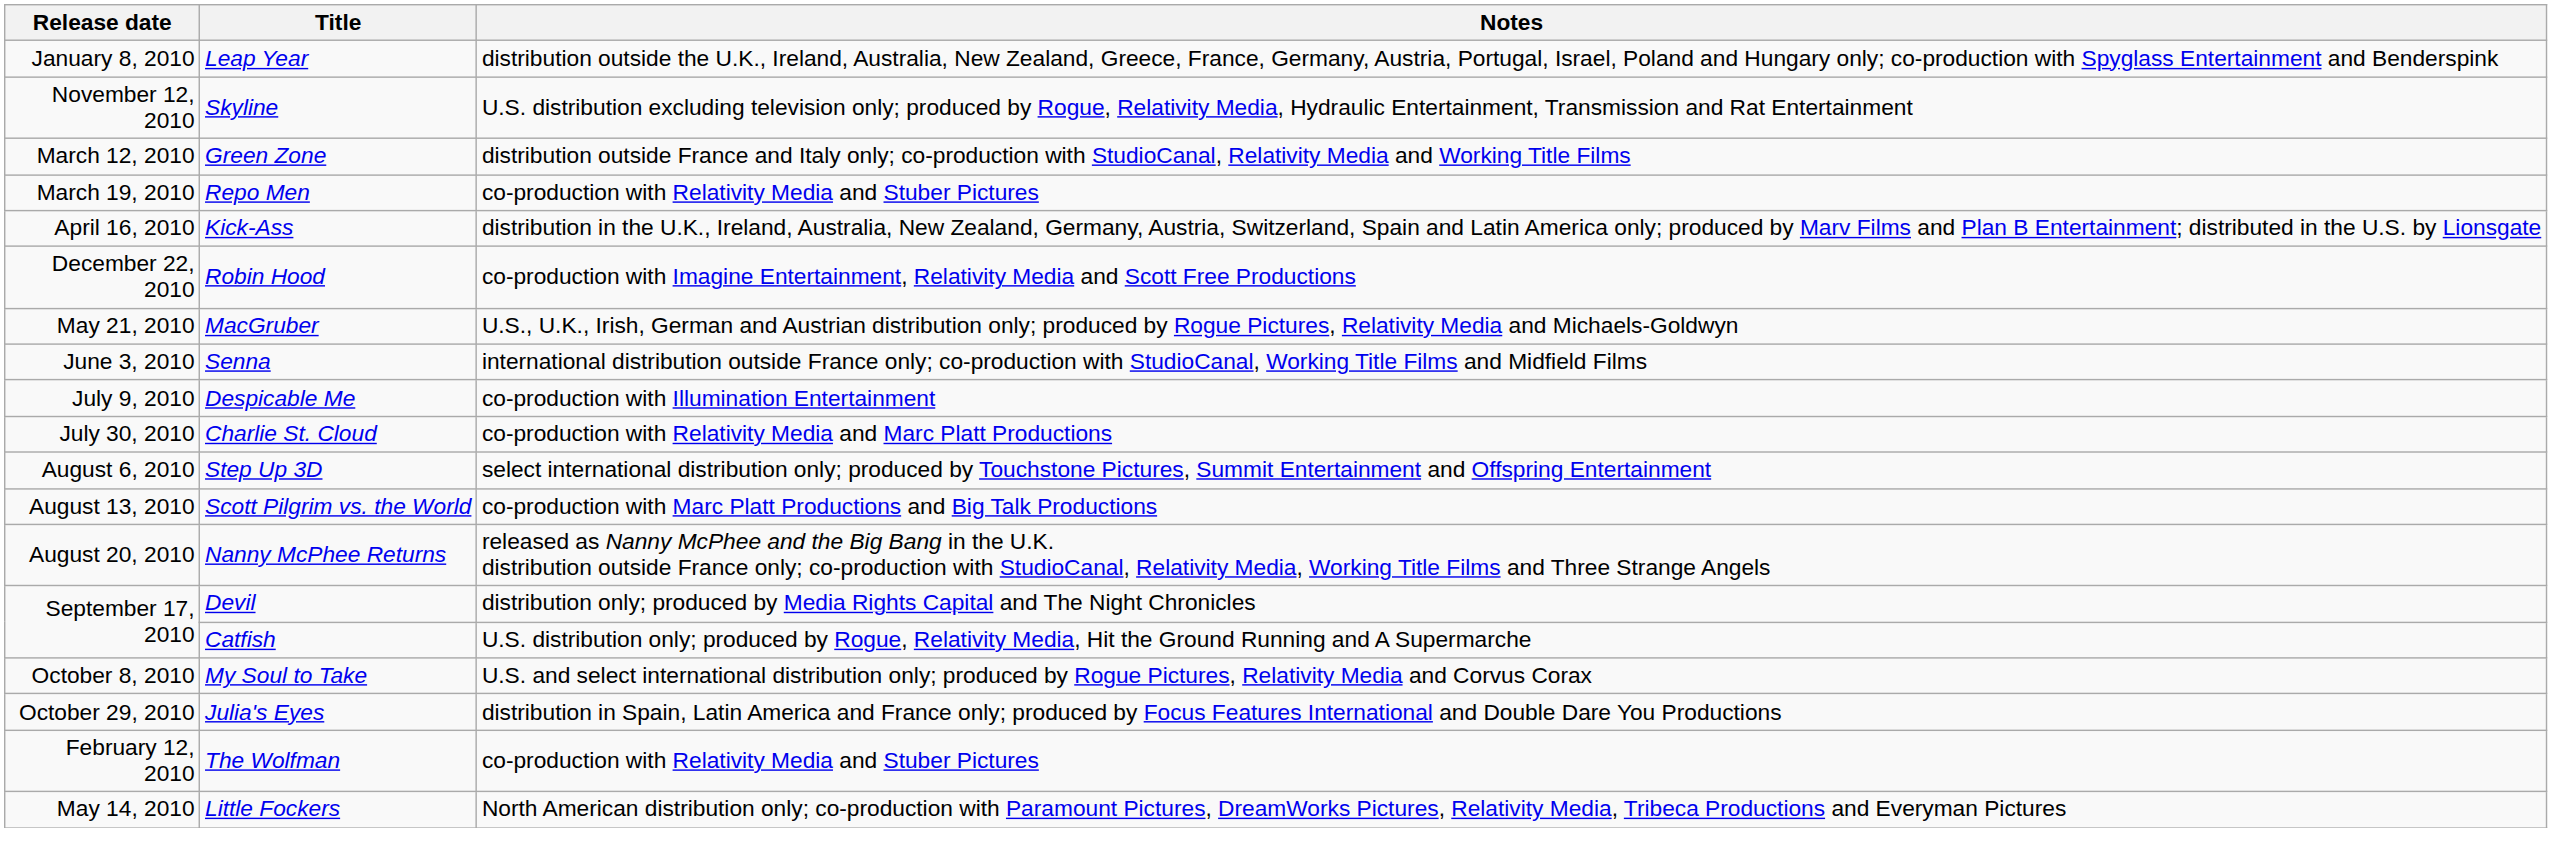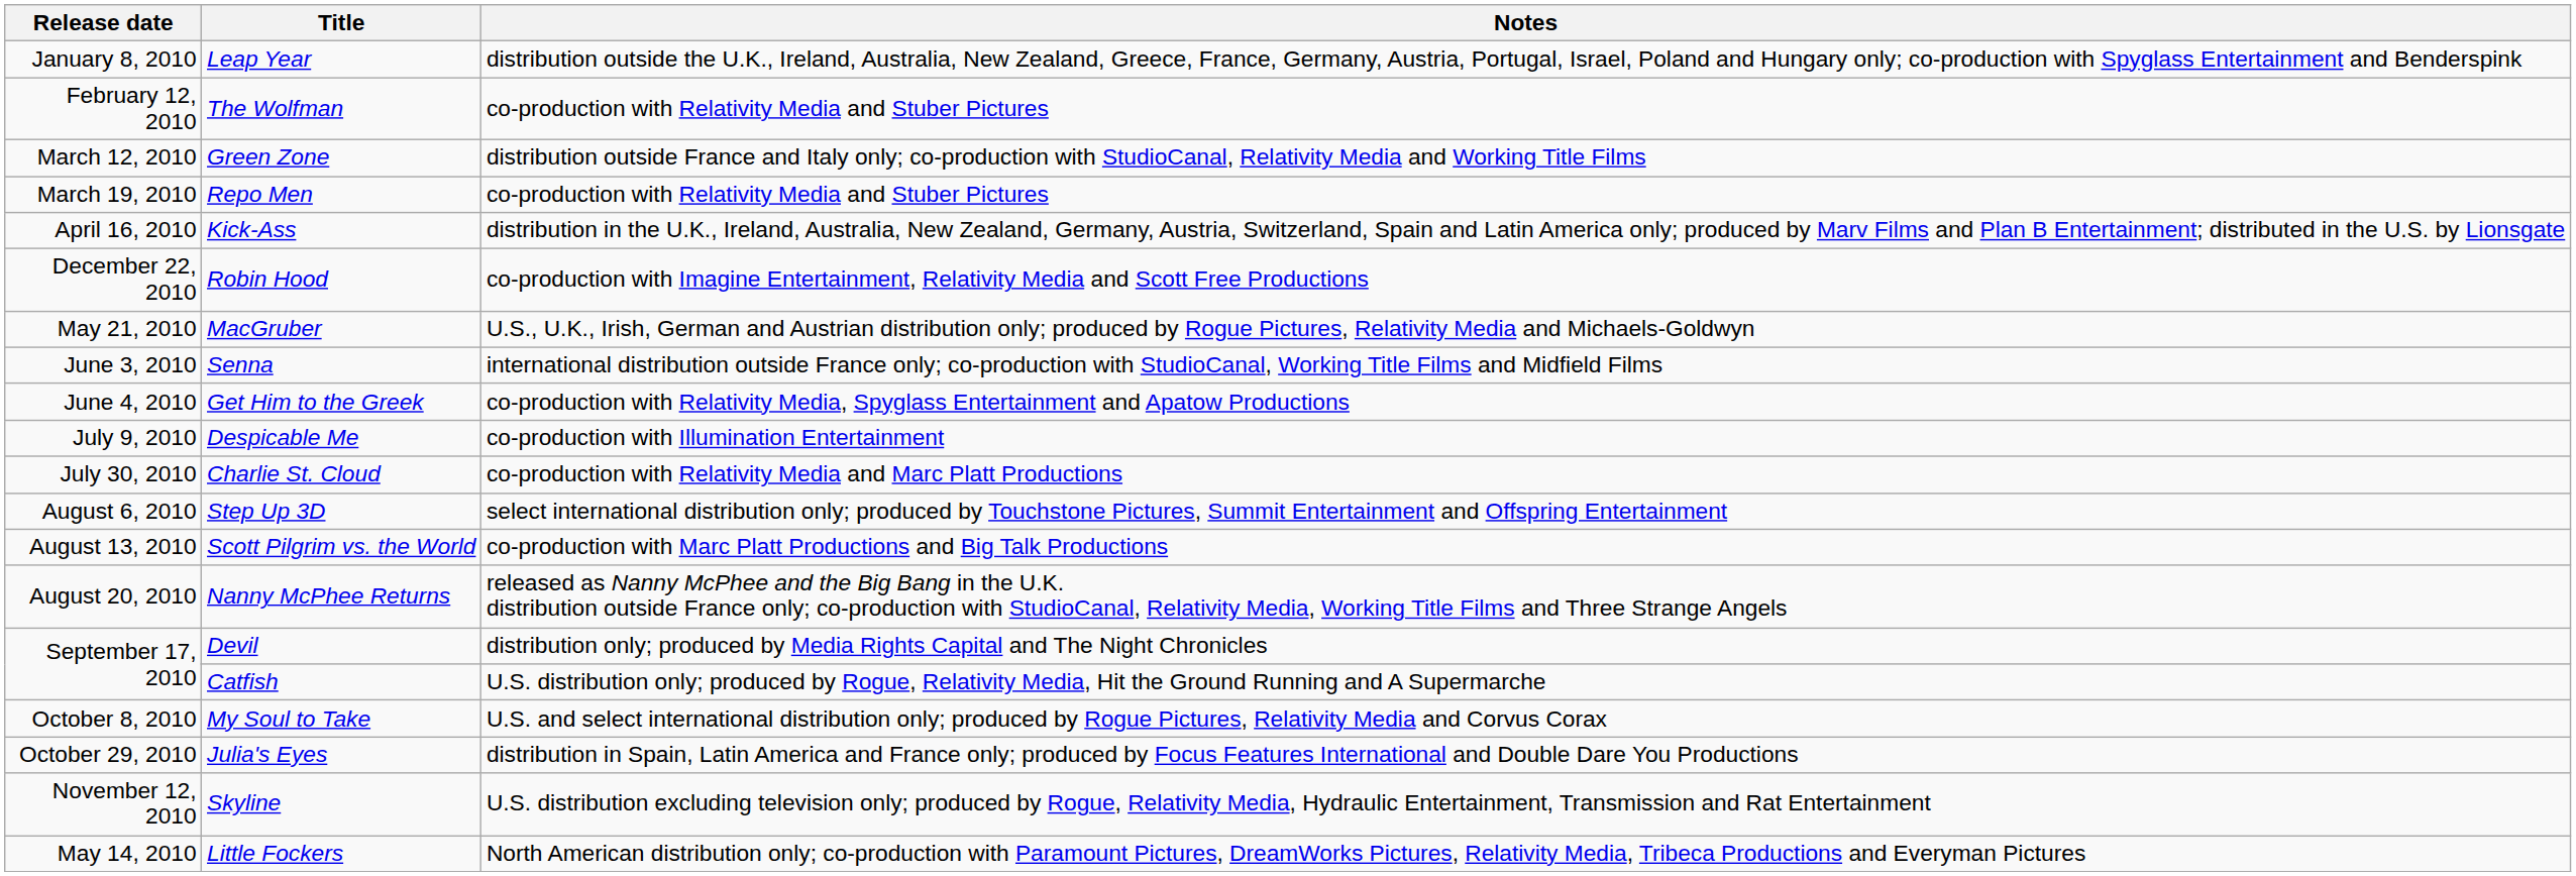 <table class="wikitable sortable">
 <tr>
 <th scope="col" style="width:130px;">Release date</th>
 <th>Title</th>
 <th>Notes</th>
 </tr>
 <tr>
 <td style="text-align:right;">January 8, 2010</td>
 <td><em><a href='#'>Leap Year</a></em></td>
 <td>distribution outside the U.K., Ireland, Australia, New Zealand, Greece, France, Germany, Austria, Portugal, Israel, Poland and Hungary only; co-production with <a href='#'>Spyglass Entertainment</a> and Benderspink</td>
 </tr>
 <tr>
-<td style="text-align:right;">November 12, 2010</td>
-<td><em><a href='#'>Skyline</a></em></td>
-<td>U.S. distribution excluding television only; produced by <a href='#'>Rogue</a>, <a href='#'>Relativity Media</a>, Hydraulic Entertainment, Transmission and Rat Entertainment</td>
+<td style="text-align:right;">February 12, 2010</td>
+<td><em><a href='#'>The Wolfman</a></em></td>
+<td>co-production with <a href='#'>Relativity Media</a> and <a href='#'>Stuber Pictures</a></td>
 </tr>
 <tr>
 <td style="text-align:right;">March 12, 2010</td>
 <td><em><a href='#'>Green Zone</a></em></td>
 <td>distribution outside France and Italy only; co-production with <a href='#'>StudioCanal</a>, <a href='#'>Relativity Media</a> and <a href='#'>Working Title Films</a></td>
 </tr>
 <tr>
 <td style="text-align:right;">March 19, 2010</td>
 <td><em><a href='#'>Repo Men</a></em></td>
 <td>co-production with <a href='#'>Relativity Media</a> and <a href='#'>Stuber Pictures</a></td>
 </tr>
 <tr>
 <td style="text-align:right;">April 16, 2010</td>
 <td><em><a href='#'>Kick-Ass</a></em></td>
 <td>distribution in the U.K., Ireland, Australia, New Zealand, Germany, Austria, Switzerland, Spain and Latin America only; produced by <a href='#'>Marv Films</a> and <a href='#'>Plan B Entertainment</a>; distributed in the U.S. by <a href='#'>Lionsgate</a></td>
 </tr>
 <tr>
 <td style="text-align:right;">December 22, 2010</td>
 <td><em><a href='#'>Robin Hood</a></em></td>
 <td>co-production with <a href='#'>Imagine Entertainment</a>, <a href='#'>Relativity Media</a> and <a href='#'>Scott Free Productions</a></td>
 </tr>
 <tr>
 <td style="text-align:right;">May 21, 2010</td>
 <td><em><a href='#'>MacGruber</a></em></td>
 <td>U.S., U.K., Irish, German and Austrian distribution only; produced by <a href='#'>Rogue Pictures</a>, <a href='#'>Relativity Media</a> and Michaels-Goldwyn</td>
 </tr>
 <tr>
 <td style="text-align:right;">June 3, 2010</td>
 <td><em><a href='#'>Senna</a></em></td>
 <td>international distribution outside France only; co-production with <a href='#'>StudioCanal</a>, <a href='#'>Working Title Films</a> and Midfield Films</td>
+</tr>
+<tr>
+<td style="text-align:right;">June 4, 2010</td>
+<td><em><a href='#'>Get Him to the Greek</a></em></td>
+<td>co-production with <a href='#'>Relativity Media</a>, <a href='#'>Spyglass Entertainment</a> and <a href='#'>Apatow Productions</a></td>
 </tr>
 <tr>
 <td style="text-align:right;">July 9, 2010</td>
 <td><em><a href='#'>Despicable Me</a></em></td>
 <td>co-production with <a href='#'>Illumination Entertainment</a></td>
 </tr>
 <tr>
 <td style="text-align:right;">July 30, 2010</td>
 <td><em><a href='#'>Charlie St. Cloud</a></em></td>
 <td>co-production with <a href='#'>Relativity Media</a> and <a href='#'>Marc Platt Productions</a></td>
 </tr>
 <tr>
 <td style="text-align:right;">August 6, 2010</td>
 <td><em><a href='#'>Step Up 3D</a></em></td>
 <td>select international distribution only; produced by <a href='#'>Touchstone Pictures</a>, <a href='#'>Summit Entertainment</a> and <a href='#'>Offspring Entertainment</a></td>
 </tr>
 <tr>
 <td style="text-align:right;">August 13, 2010</td>
 <td><em><a href='#'>Scott Pilgrim vs. the World</a></em></td>
 <td>co-production with <a href='#'>Marc Platt Productions</a> and <a href='#'>Big Talk Productions</a></td>
 </tr>
 <tr>
 <td style="text-align:right;">August 20, 2010</td>
 <td><em><a href='#'>Nanny McPhee Returns</a></em></td>
 <td>released as <em>Nanny McPhee and the Big Bang</em> in the U.K.<br>distribution outside France only; co-production with <a href='#'>StudioCanal</a>, <a href='#'>Relativity Media</a>, <a href='#'>Working Title Films</a> and Three Strange Angels</td>
 </tr>
 <tr>
 <td style="text-align:right;"rowspan="2">September 17, 2010</td>
 <td><em><a href='#'>Devil</a></em></td>
 <td>distribution only; produced by <a href='#'>Media Rights Capital</a> and The Night Chronicles</td>
 </tr>
 <tr>
 <td><em><a href='#'>Catfish</a></em></td>
 <td>U.S. distribution only; produced by <a href='#'>Rogue</a>, <a href='#'>Relativity Media</a>, Hit the Ground Running and A Supermarche</td>
 </tr>
 <tr>
 <td style="text-align:right;">October 8, 2010</td>
 <td><em><a href='#'>My Soul to Take</a></em></td>
 <td>U.S. and select international distribution only; produced by <a href='#'>Rogue Pictures</a>, <a href='#'>Relativity Media</a> and Corvus Corax</td>
 </tr>
 <tr>
 <td style="text-align:right;">October 29, 2010</td>
 <td><em><a href='#'>Julia's Eyes</a></em></td>
 <td>distribution in Spain, Latin America and France only; produced by <a href='#'>Focus Features International</a> and Double Dare You Productions</td>
 </tr>
 <tr>
-<td style="text-align:right;">February 12, 2010</td>
-<td><em><a href='#'>The Wolfman</a></em></td>
-<td>co-production with <a href='#'>Relativity Media</a> and <a href='#'>Stuber Pictures</a></td>
+<td style="text-align:right;">November 12, 2010</td>
+<td><em><a href='#'>Skyline</a></em></td>
+<td>U.S. distribution excluding television only; produced by <a href='#'>Rogue</a>, <a href='#'>Relativity Media</a>, Hydraulic Entertainment, Transmission and Rat Entertainment</td>
 </tr>
 <tr>
 <td style="text-align:right;">May 14, 2010</td>
 <td><em><a href='#'>Little Fockers</a></em></td>
 <td>North American distribution only; co-production with <a href='#'>Paramount Pictures</a>, <a href='#'>DreamWorks Pictures</a>, <a href='#'>Relativity Media</a>, <a href='#'>Tribeca Productions</a> and Everyman Pictures</td>
 </tr>
 <tr>
 </tr>
 </table>
